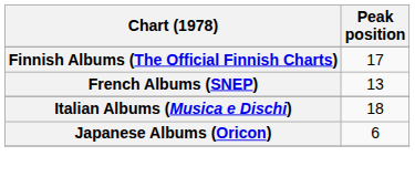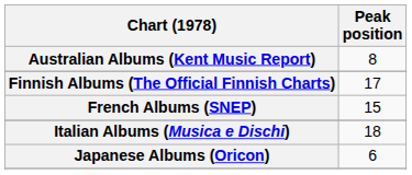 <table class="wikitable sortable plainrowheaders">
 <tr>
 <th>Chart (1978)</th>
 <th>Peak<br>position</th>
+</tr>
+<tr>
+<th scope="row">Australian Albums (<a href='#'>Kent Music Report</a>)</th>
+<td align="center">8</td>
 </tr>
 <tr>
 </tr>
 <tr>
 </tr>
 <tr>
 <th scope="row">Finnish Albums (<a href='#'>The Official Finnish Charts</a>)</th>
 <td align="center">17</td>
 </tr>
 <tr>
 <th scope="row">French Albums (<a href='#'>SNEP</a>)</th>
-<td align="center">13</td>
+<td align="center">15</td>
 </tr>
 <tr>
 </tr>
 <tr>
 <th scope="row">Italian Albums (<em><a href='#'>Musica e Dischi</a></em>)</th>
 <td align="center">18</td>
 </tr>
 <tr>
 <th scope="row">Japanese Albums (<a href='#'>Oricon</a>)</th>
 <td align="center">6</td>
 </tr>
 <tr>
 </tr>
 <tr>
 </tr>
 <tr>
 </tr>
 <tr>
 </tr>
 <tr>
 </tr>
 </table>
